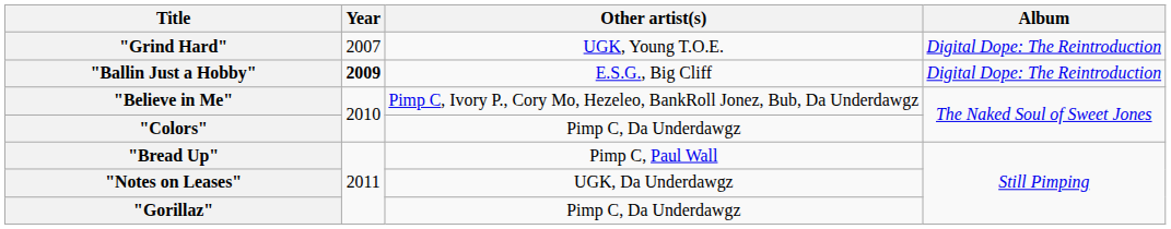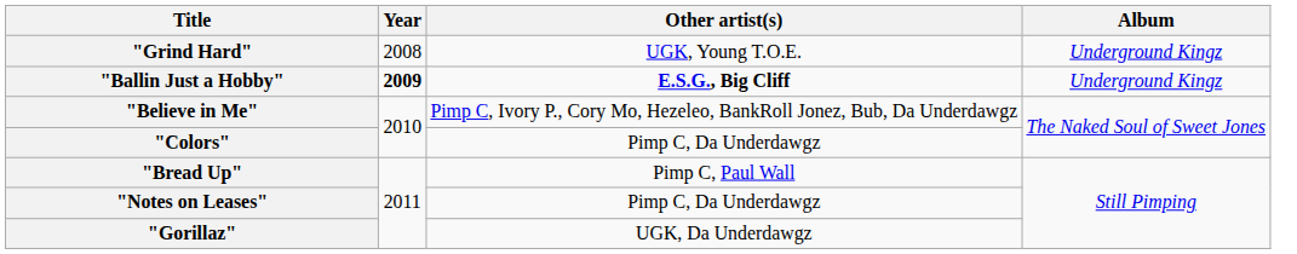 <table class="wikitable plainrowheaders" style="text-align:center;">
 <tr>
 <th scope="col" style="width:19em;">Title</th>
 <th scope="col">Year</th>
 <th scope="col">Other artist(s)</th>
 <th scope="col">Album</th>
 </tr>
 <tr>
 <th scope="row">"Grind Hard"</th>
-<td rowspan="1">2007</td>
+<td rowspan="1">2008</td>
 <td rowspan="1"><a href='#'>UGK</a>, Young T.O.E.</td>
-<td><em><a href='#'>Digital Dope: The Reintroduction</a></em></td>
+<td><em><a href='#'>Underground Kingz</a></em></td>
 </tr>
 <tr>
 <th scope="row">"Ballin Just a Hobby"</th>
 <td><strong>2009</strong></td>
-<td><a href='#'>E.S.G.</a>, Big Cliff</td>
-<td><em><a href='#'>Digital Dope: The Reintroduction</a></em></td>
+<td><strong><a href='#'>E.S.G.</a>, Big Cliff</strong></td>
+<td><em><a href='#'>Underground Kingz</a></em></td>
 </tr>
 <tr>
 <th scope="row">"Believe in Me"</th>
 <td rowspan="2">2010</td>
 <td><a href='#'>Pimp C</a>, Ivory P., Cory Mo, Hezeleo, BankRoll Jonez, Bub, Da Underdawgz</td>
 <td rowspan="2"><em><a href='#'>The Naked Soul of Sweet Jones</a></em></td>
 </tr>
 <tr>
 <th scope="row">"Colors"</th>
 <td>Pimp C, Da Underdawgz</td>
 </tr>
 <tr>
 <th scope="row">"Bread Up"</th>
 <td rowspan="3">2011</td>
 <td>Pimp C, <a href='#'>Paul Wall</a></td>
 <td rowspan="3"><em><a href='#'>Still Pimping</a></em></td>
 </tr>
 <tr>
 <th scope="row">"Notes on Leases"</th>
-<td>UGK, Da Underdawgz</td>
+<td>Pimp C, Da Underdawgz</td>
 </tr>
 <tr>
 <th scope="row">"Gorillaz"</th>
-<td>Pimp C, Da Underdawgz</td>
+<td>UGK, Da Underdawgz</td>
 </tr>
 </table>
